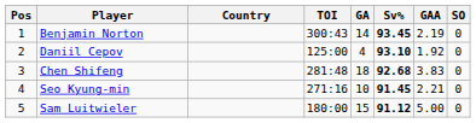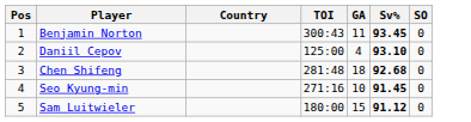 <table class="wikitable sortable" style="text-align: center;">
 <tr>
 <th width=30>Pos</th>
 <th width=165>Player</th>
 <th width=125>Country</th>
 <th width=20>TOI</th>
 <th width=20>GA</th>
 <th width=20>Sv%</th>
-<th width=20>GAA</th>
 <th width=20>SO</th>
 </tr>
 <tr>
 <td>1</td>
 <td align=left><a href='#'>Benjamin Norton</a></td>
 <td align=left></td>
 <td>300:43</td>
-<td>14</td>
+<td>11</td>
 <td><strong>93.45</strong></td>
-<td>2.19</td>
 <td>0</td>
 </tr>
 <tr>
 <td>2</td>
 <td align=left><a href='#'>Daniil Cepov</a></td>
 <td align=left></td>
 <td>125:00</td>
 <td>4</td>
 <td><strong>93.10</strong></td>
-<td>1.92</td>
 <td>0</td>
 </tr>
 <tr>
 <td>3</td>
 <td align=left><a href='#'>Chen Shifeng</a></td>
 <td align=left></td>
 <td>281:48</td>
 <td>18</td>
 <td><strong>92.68</strong></td>
-<td>3.83</td>
 <td>0</td>
 </tr>
 <tr>
 <td>4</td>
 <td align=left><a href='#'>Seo Kyung-min</a></td>
 <td align=left></td>
 <td>271:16</td>
 <td>10</td>
 <td><strong>91.45</strong></td>
-<td>2.21</td>
 <td>0</td>
 </tr>
 <tr>
 <td>5</td>
 <td align=left><a href='#'>Sam Luitwieler</a></td>
 <td align=left></td>
 <td>180:00</td>
 <td>15</td>
 <td><strong>91.12</strong></td>
-<td>5.00</td>
 <td>0</td>
 </tr>
 </table>
